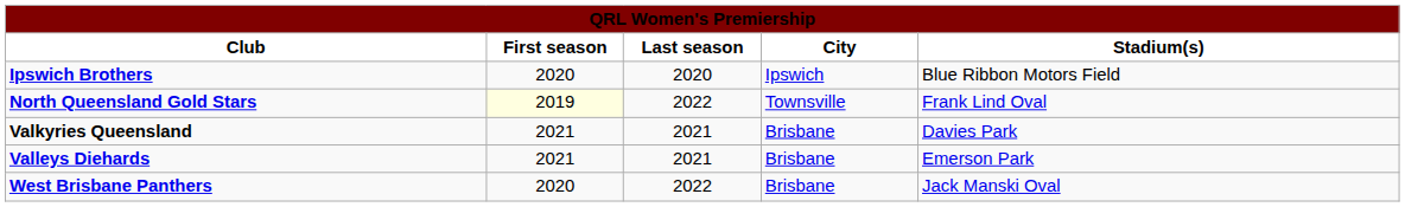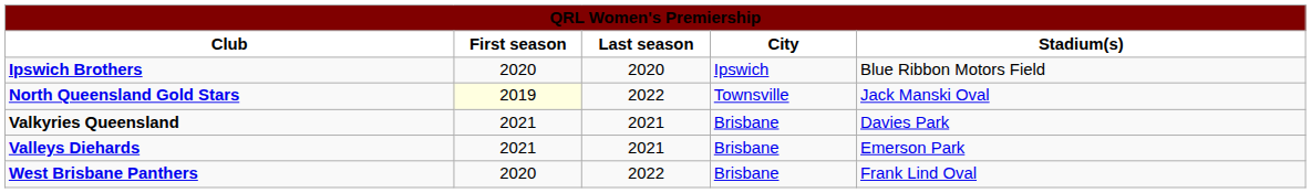 <table class="wikitable" style="width: 100%">
 <tr>
 <td style="background:maroon; text-align:center;" colspan="7"><strong><span>QRL Women's Premiership</span></strong></td>
 </tr>
 <tr>
 <th style="background:white; width:10%">Club</th>
 <th style="background:white; width:02%">First season</th>
 <th style="background:white; width:02%">Last season</th>
 <th style="background:white; width:02%">City</th>
 <th style="background:white; width:10%">Stadium(s)</th>
 </tr>
 <tr>
 <td> <strong><a href='#'>Ipswich Brothers</a></strong></td>
 <td align=center>2020</td>
 <td align=center>2020</td>
 <td><a href='#'>Ipswich</a></td>
 <td>Blue Ribbon Motors Field</td>
 </tr>
 <tr>
 <td> <strong><a href='#'>North Queensland Gold Stars</a></strong></td>
 <td align=center style="background: lightyellow;">2019</td>
 <td align=center>2022</td>
 <td><a href='#'>Townsville</a></td>
-<td><a href='#'>Frank Lind Oval</a></td>
+<td><a href='#'>Jack Manski Oval</a></td>
 </tr>
 <tr>
 <td> <strong>Valkyries Queensland</strong></td>
 <td align=center>2021</td>
 <td align=center>2021</td>
 <td><a href='#'>Brisbane</a></td>
 <td><a href='#'>Davies Park</a></td>
 </tr>
 <tr>
 <td> <strong><a href='#'>Valleys Diehards</a></strong></td>
 <td align=center>2021</td>
 <td align=center>2021</td>
 <td><a href='#'>Brisbane</a></td>
 <td><a href='#'>Emerson Park</a></td>
 </tr>
 <tr>
 <td> <strong><a href='#'>West Brisbane Panthers</a></strong></td>
 <td align=center>2020</td>
 <td align=center>2022</td>
 <td><a href='#'>Brisbane</a></td>
-<td><a href='#'>Jack Manski Oval</a></td>
+<td><a href='#'>Frank Lind Oval</a></td>
 </tr>
 </table>
